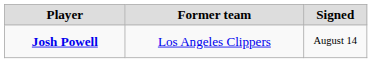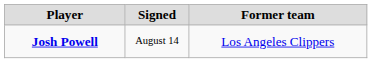 <table class="wikitable" style="text-align: center">
 <tr style="text-align:center; background:#ddd;">
 <td style="width:140px"><strong>Player</strong></td>
+<td style="width:70px"><strong>Signed</strong></td>
 <td style="width:210px"><strong>Former team</strong></td>
-<td style="width:70px"><strong>Signed</strong></td>
 </tr>
 <tr style="height:40px">
 <td><strong><a href='#'>Josh Powell</a></strong></td>
+<td style="font-size: 80%">August 14</td>
 <td><a href='#'>Los Angeles Clippers</a></td>
-<td style="font-size: 80%">August 14</td>
 </tr>
 </table>
